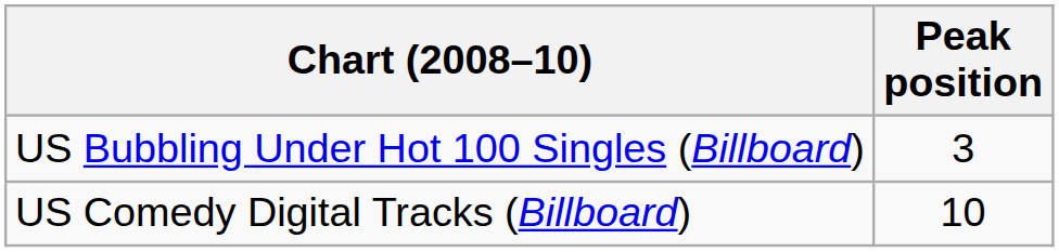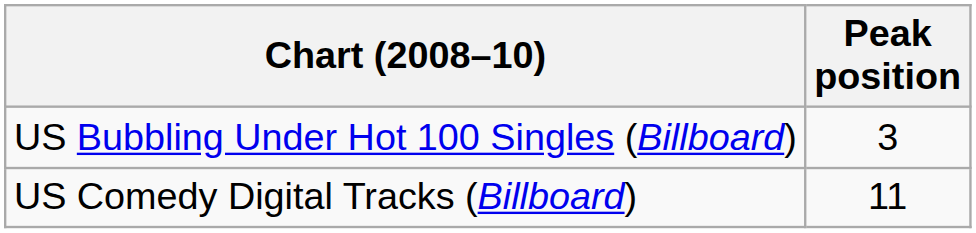 <table class="wikitable sortable">
 <tr>
 <th>Chart (2008–10)</th>
 <th>Peak<br>position</th>
 </tr>
 <tr>
 <td>US <a href='#'>Bubbling Under Hot 100 Singles</a> (<em><a href='#'>Billboard</a></em>)</td>
 <td align="center">3</td>
 </tr>
 <tr>
 <td>US Comedy Digital Tracks (<em><a href='#'>Billboard</a></em>)</td>
-<td align="center">10</td>
+<td align="center">11</td>
 </tr>
 </table>
